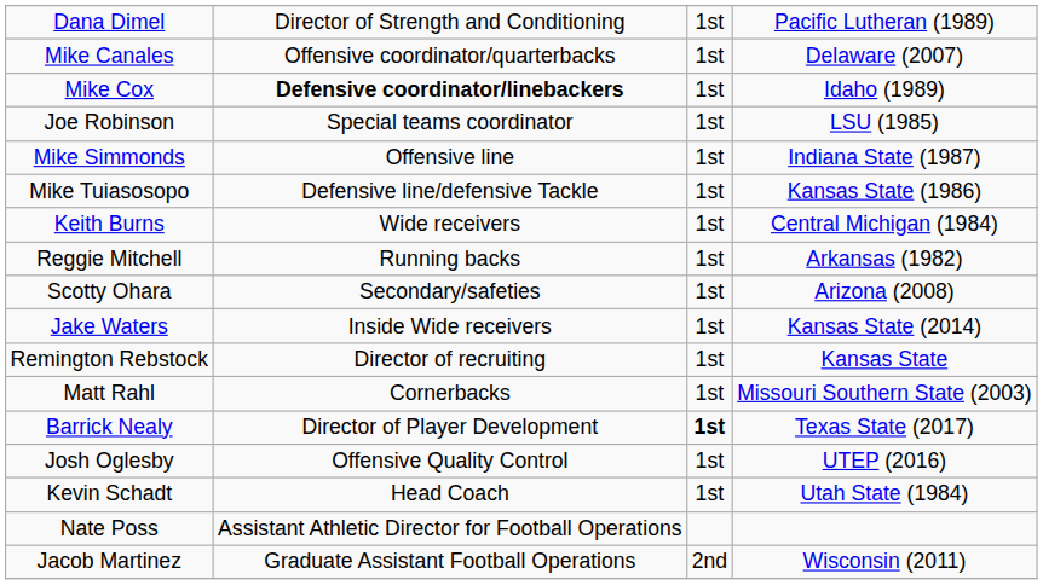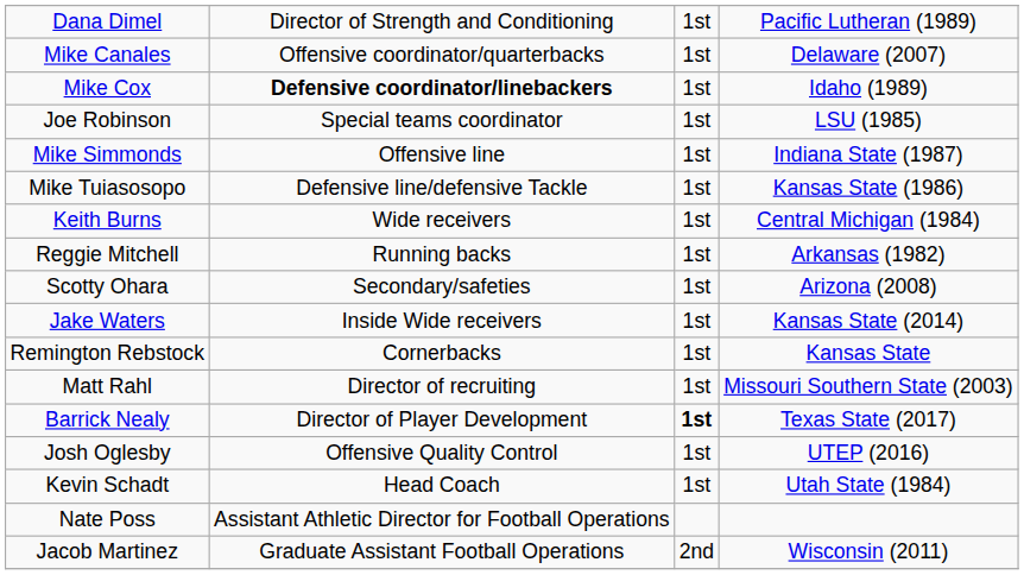 <table class="wikitable">
 <tr>
 </tr>
 <tr style="text-align:center;">
 <td><a href='#'>Dana Dimel</a></td>
 <td>Director of Strength and Conditioning</td>
 <td>1st</td>
 <td><a href='#'>Pacific Lutheran</a> (1989)</td>
 </tr>
 <tr style="text-align:center;">
 <td><a href='#'>Mike Canales</a></td>
 <td>Offensive coordinator/quarterbacks</td>
 <td>1st</td>
 <td><a href='#'>Delaware</a> (2007)</td>
 </tr>
 <tr style="text-align:center;">
 <td><a href='#'>Mike Cox</a></td>
 <td><strong>Defensive coordinator/linebackers</strong></td>
 <td>1st</td>
 <td><a href='#'>Idaho</a> (1989)</td>
 </tr>
 <tr style="text-align:center;">
 <td>Joe Robinson</td>
 <td>Special teams coordinator</td>
 <td>1st</td>
 <td><a href='#'>LSU</a> (1985)</td>
 </tr>
 <tr style="text-align:center;">
 <td><a href='#'>Mike Simmonds</a></td>
 <td>Offensive line</td>
 <td>1st</td>
 <td><a href='#'>Indiana State</a> (1987)</td>
 </tr>
 <tr style="text-align:center;">
 <td>Mike Tuiasosopo</td>
 <td>Defensive line/defensive Tackle</td>
 <td>1st</td>
 <td><a href='#'>Kansas State</a> (1986)</td>
 </tr>
 <tr style="text-align:center;">
 <td><a href='#'>Keith Burns</a></td>
 <td>Wide receivers</td>
 <td>1st</td>
 <td><a href='#'>Central Michigan</a> (1984)</td>
 </tr>
 <tr style="text-align:center;">
 <td>Reggie Mitchell</td>
 <td>Running backs</td>
 <td>1st</td>
 <td><a href='#'>Arkansas</a> (1982)</td>
 </tr>
 <tr style="text-align:center;">
 <td>Scotty Ohara</td>
 <td>Secondary/safeties</td>
 <td>1st</td>
 <td><a href='#'>Arizona</a> (2008)</td>
 </tr>
 <tr style="text-align:center;">
 <td><a href='#'>Jake Waters</a></td>
 <td>Inside Wide receivers</td>
 <td>1st</td>
 <td><a href='#'>Kansas State</a> (2014)</td>
 </tr>
 <tr style="text-align:center;">
 <td>Remington Rebstock</td>
-<td>Director of recruiting</td>
+<td>Cornerbacks</td>
 <td>1st</td>
 <td><a href='#'>Kansas State</a></td>
 </tr>
 <tr style="text-align:center;">
 <td>Matt Rahl</td>
-<td>Cornerbacks</td>
+<td>Director of recruiting</td>
 <td>1st</td>
 <td><a href='#'>Missouri Southern State</a> (2003)</td>
 </tr>
 <tr style="text-align:center;">
 <td><a href='#'>Barrick Nealy</a></td>
 <td>Director of Player Development</td>
 <td><strong>1st</strong></td>
 <td><a href='#'>Texas State</a> (2017)</td>
 </tr>
 <tr style="text-align:center;">
 <td>Josh Oglesby</td>
 <td>Offensive Quality Control</td>
 <td>1st</td>
 <td><a href='#'>UTEP</a> (2016)</td>
 </tr>
 <tr style="text-align:center;">
 <td>Kevin Schadt</td>
 <td>Head Coach</td>
 <td>1st</td>
 <td><a href='#'>Utah State</a> (1984)</td>
 </tr>
 <tr style="text-align:center;">
 <td>Nate Poss</td>
 <td>Assistant Athletic Director for Football Operations</td>
 <td></td>
 <td></td>
 </tr>
 <tr style="text-align:center;">
 <td>Jacob Martinez</td>
 <td>Graduate Assistant Football Operations</td>
 <td>2nd</td>
 <td><a href='#'>Wisconsin</a> (2011)</td>
 </tr>
 <tr style="text-align:center;">
 </tr>
 </table>
